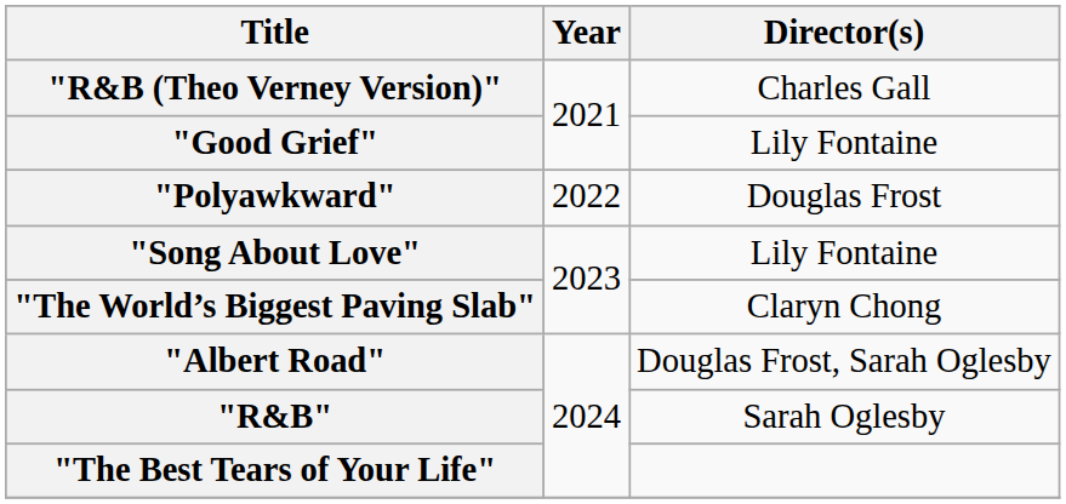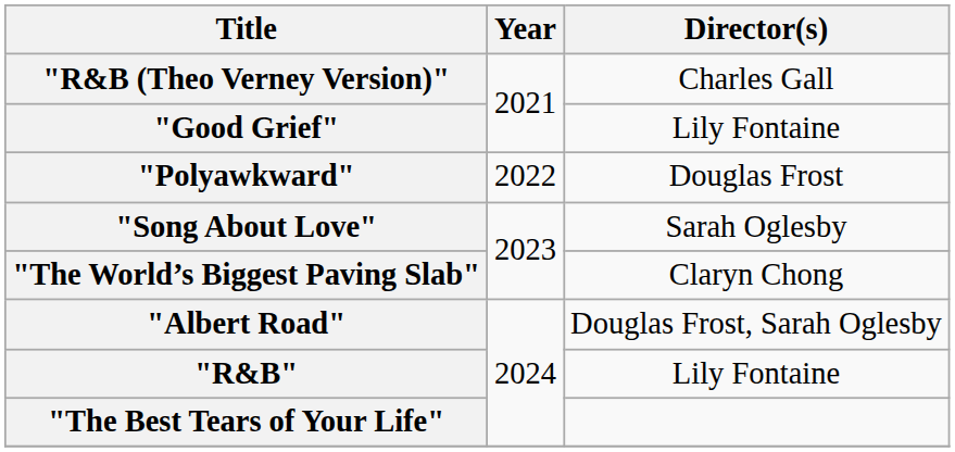 <table class="wikitable plainrowheaders" style="text-align:center;">
 <tr>
 <th scope="col">Title</th>
 <th scope="col">Year</th>
 <th scope="col">Director(s)</th>
 </tr>
 <tr>
 <th scope="row">"R&B (Theo Verney Version)"</th>
 <td rowspan="2">2021</td>
 <td rowspan="1">Charles Gall</td>
 </tr>
 <tr>
 <th scope="row">"Good Grief"</th>
 <td rowspan="1">Lily Fontaine</td>
 </tr>
 <tr>
 <th scope="row">"Polyawkward"</th>
 <td rowspan="1">2022</td>
 <td rowspan="1">Douglas Frost</td>
 </tr>
 <tr>
 <th scope="row">"Song About Love"</th>
 <td rowspan="2">2023</td>
-<td rowspan="1">Lily Fontaine</td>
+<td rowspan="1">Sarah Oglesby</td>
 </tr>
 <tr>
 <th scope="row">"The World’s Biggest Paving Slab"</th>
 <td rowspan="1">Claryn Chong</td>
 </tr>
 <tr>
 <th scope="row">"Albert Road"</th>
 <td rowspan="3">2024</td>
 <td rowspan="1">Douglas Frost, Sarah Oglesby</td>
 </tr>
 <tr>
 <th scope="row">"R&B"</th>
-<td rowspan="1">Sarah Oglesby</td>
+<td rowspan="1">Lily Fontaine</td>
 </tr>
 <tr>
 <th scope="row">"The Best Tears of Your Life"</th>
 <td rowspan="1"></td>
 </tr>
 <tr>
 </tr>
 </table>
